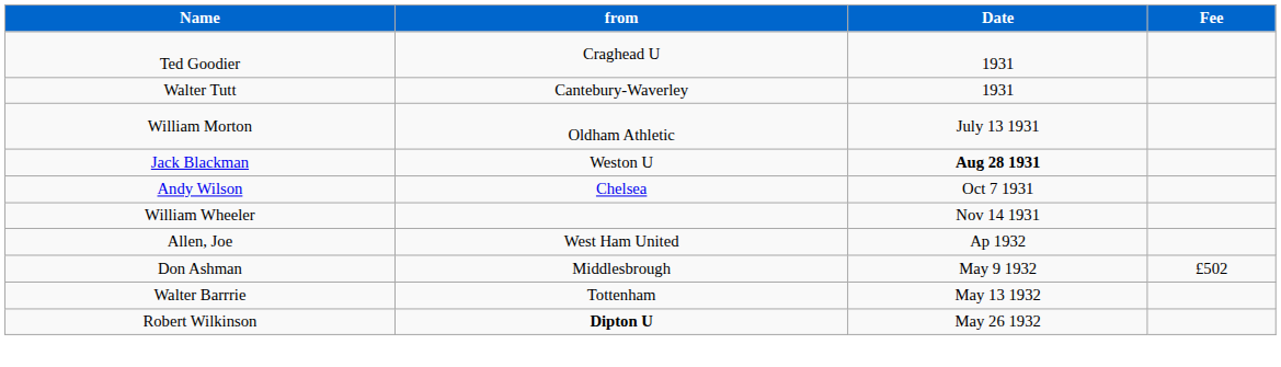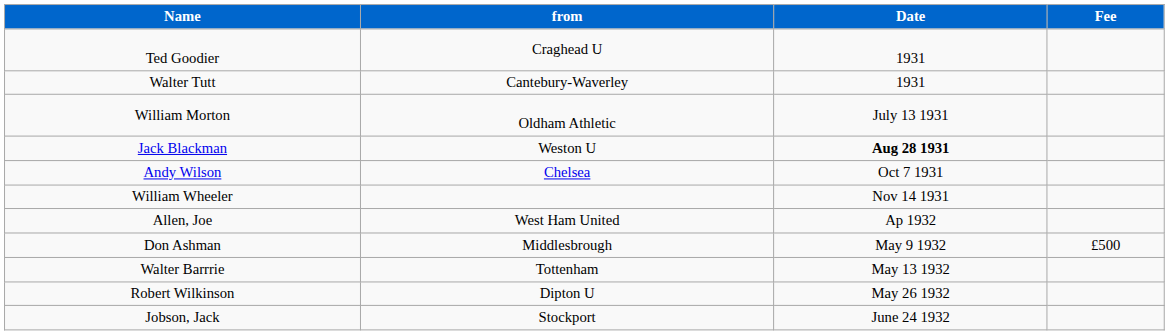 <table class="wikitable" style="text-align:center; font-size:90%; width:90%;">
 <tr>
 <th style="background:#0066CC; color:#FFFFFF; text-align:center;"><strong>Name</strong></th>
 <th style="background:#0066CC; color:#FFFFFF; text-align:center;">from</th>
 <th style="background:#0066CC; color:#FFFFFF; text-align:center;">Date</th>
 <th style="background:#0066CC; color:#FFFFFF; text-align:center;">Fee</th>
 </tr>
 <tr>
 <td><br>Ted Goodier</td>
 <td>Craghead U</td>
 <td><br>1931</td>
 <td></td>
 </tr>
 <tr>
 <td>Walter Tutt</td>
 <td>Cantebury-Waverley</td>
 <td>1931</td>
 <td></td>
 </tr>
 <tr>
 <td>William Morton</td>
 <td><br>Oldham Athletic</td>
 <td>July 13 1931</td>
 <td></td>
 </tr>
 <tr>
 <td><a href='#'>Jack Blackman</a></td>
 <td>Weston U</td>
 <td><strong>Aug 28 1931</strong></td>
 <td></td>
 </tr>
 <tr>
 <td><a href='#'>Andy Wilson</a></td>
 <td><a href='#'>Chelsea</a></td>
 <td>Oct 7 1931</td>
 <td></td>
 </tr>
 <tr>
 <td>William Wheeler</td>
 <td></td>
 <td>Nov 14 1931</td>
 <td></td>
 </tr>
 <tr>
 <td>Allen, Joe</td>
 <td>West Ham United</td>
 <td>Ap 1932</td>
 <td></td>
 </tr>
 <tr>
 <td>Don Ashman</td>
 <td>Middlesbrough</td>
 <td>May 9 1932</td>
-<td>£502</td>
+<td>£500</td>
 </tr>
 <tr>
 <td>Walter Barrrie</td>
 <td>Tottenham</td>
 <td>May 13 1932</td>
 <td></td>
 </tr>
 <tr>
 <td>Robert Wilkinson</td>
-<td><strong>Dipton U</strong></td>
+<td>Dipton U</td>
 <td>May 26 1932</td>
 <td></td>
 </tr>
+<tr>
+<td>Jobson, Jack</td>
+<td>Stockport</td>
+<td>June 24 1932</td>
+<td></td>
+</tr>
 </table>
